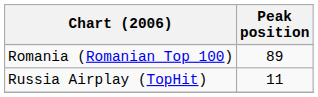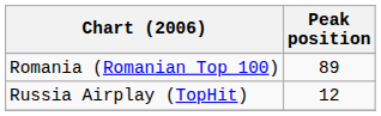 <table class="wikitable sortable">
 <tr>
 <th>Chart (2006)</th>
 <th>Peak<br>position</th>
 </tr>
 <tr>
 </tr>
 <tr>
 </tr>
 <tr>
 </tr>
 <tr>
 </tr>
 <tr>
 <td>Romania (<a href='#'>Romanian Top 100</a>)</td>
 <td style="text-align:center;">89</td>
 </tr>
 <tr>
 <td>Russia Airplay (<a href='#'>TopHit</a>)</td>
-<td style="text-align:center;">11</td>
+<td style="text-align:center;">12</td>
 </tr>
 <tr>
 </tr>
 <tr>
 </tr>
 <tr>
 </tr>
 <tr>
 </tr>
 </table>
